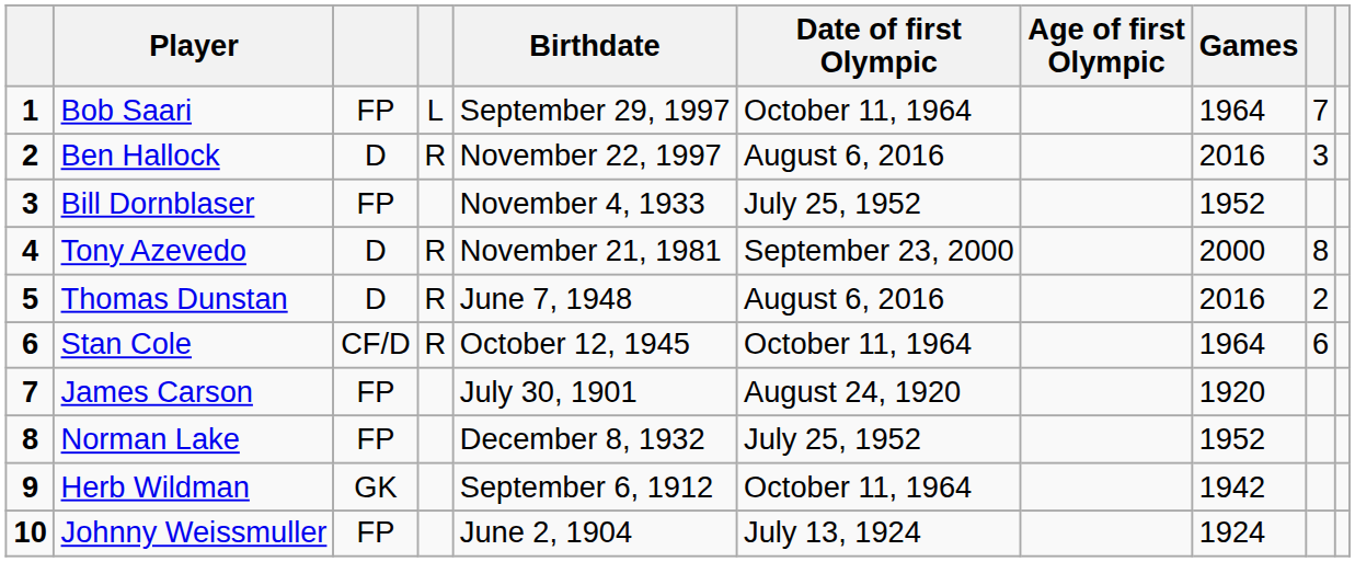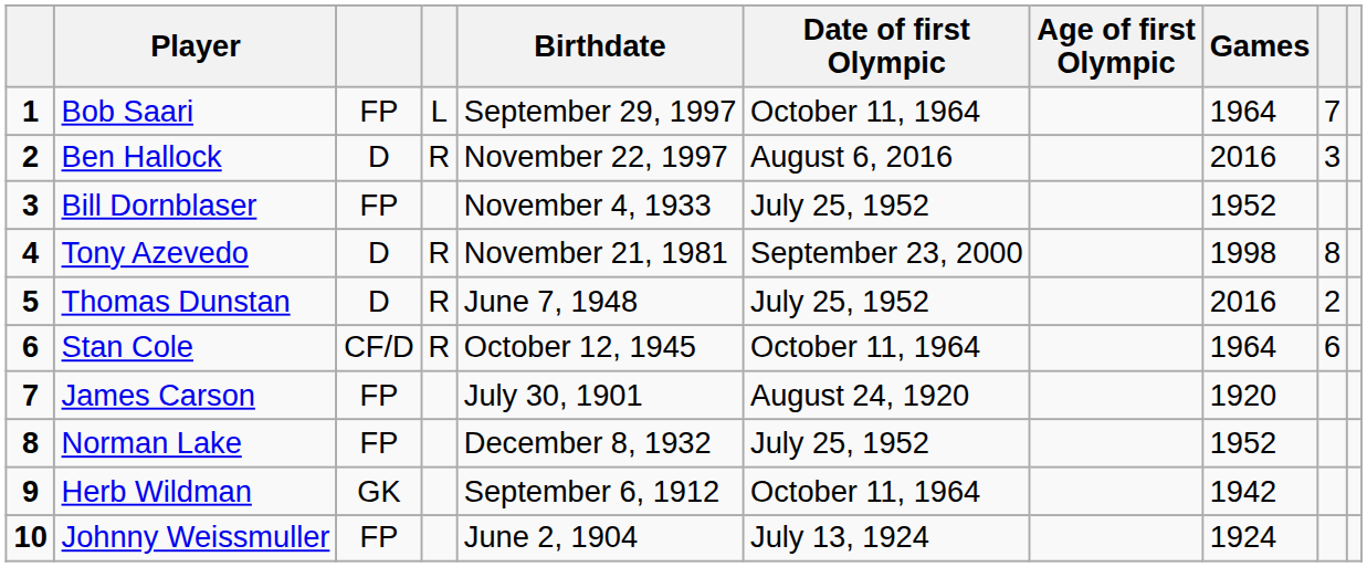 <table class="wikitable sortable" style="text-align: left; font-size: 90%; margin-left: 1em;">
 <tr>
 <th></th>
 <th>Player</th>
 <th></th>
 <th></th>
 <th>Birthdate</th>
 <th>Date of first<br>Olympic </th>
 <th>Age of first<br>Olympic </th>
 <th>Games</th>
 <th></th>
 <th></th>
 </tr>
 <tr>
 <td style="text-align: center;"><strong>1</strong></td>
 <td data-sort-value="Saari, Bob"><a href='#'>Bob Saari</a></td>
 <td style="text-align: center;">FP</td>
 <td style="text-align: center;">L</td>
 <td>September 29, 1997</td>
 <td>October 11, 1964</td>
 <td><strong></strong></td>
 <td>1964</td>
 <td style="text-align: center;">7</td>
 <td></td>
 </tr>
 <tr>
 <td style="text-align: center;"><strong>2</strong></td>
 <td data-sort-value="Hallock, Ben"><a href='#'>Ben Hallock</a></td>
 <td style="text-align: center;">D</td>
 <td style="text-align: center;">R</td>
 <td>November 22, 1997</td>
 <td>August 6, 2016</td>
 <td><strong></strong></td>
 <td>2016</td>
 <td style="text-align: center;">3</td>
 <td></td>
 </tr>
 <tr>
 <td style="text-align: center;"><strong>3</strong></td>
 <td data-sort-value="Dornblaser, Bill"><a href='#'>Bill Dornblaser</a></td>
 <td style="text-align: center;">FP</td>
 <td style="text-align: center;"></td>
 <td>November 4, 1933</td>
 <td>July 25, 1952</td>
 <td><strong></strong></td>
 <td>1952</td>
 <td style="text-align: center;"></td>
 <td></td>
 </tr>
 <tr>
 <td style="text-align: center;"><strong>4</strong></td>
 <td data-sort-value="Azevedo, Tony"><a href='#'>Tony Azevedo</a></td>
 <td style="text-align: center;">D</td>
 <td style="text-align: center;">R</td>
 <td>November 21, 1981</td>
 <td>September 23, 2000</td>
 <td><strong></strong></td>
-<td>2000</td>
+<td>1998</td>
 <td style="text-align: center;">8</td>
 <td></td>
 </tr>
 <tr>
 <td style="text-align: center;"><strong>5</strong></td>
 <td data-sort-value="Dunstan, Thomas"><a href='#'>Thomas Dunstan</a></td>
 <td style="text-align: center;">D</td>
 <td style="text-align: center;">R</td>
 <td>June 7, 1948</td>
-<td>August 6, 2016</td>
+<td>July 25, 1952</td>
 <td><strong></strong></td>
 <td>2016</td>
 <td style="text-align: center;">2</td>
 <td></td>
 </tr>
 <tr>
 <td style="text-align: center;"><strong>6</strong></td>
 <td data-sort-value="Cole, Stan"><a href='#'>Stan Cole</a></td>
 <td style="text-align: center;">CF/D</td>
 <td style="text-align: center;">R</td>
 <td>October 12, 1945</td>
 <td>October 11, 1964</td>
 <td><strong></strong></td>
 <td>1964</td>
 <td style="text-align: center;">6</td>
 <td></td>
 </tr>
 <tr>
 <td style="text-align: center;"><strong>7</strong></td>
 <td data-sort-value="Carson, James"><a href='#'>James Carson</a></td>
 <td style="text-align: center;">FP</td>
 <td style="text-align: center;"></td>
 <td>July 30, 1901</td>
 <td>August 24, 1920</td>
 <td><strong></strong></td>
 <td>1920</td>
 <td style="text-align: center;"></td>
 <td></td>
 </tr>
 <tr>
 <td style="text-align: center;"><strong>8</strong></td>
 <td data-sort-value="Lake, Norman"><a href='#'>Norman Lake</a></td>
 <td style="text-align: center;">FP</td>
 <td style="text-align: center;"></td>
 <td>December 8, 1932</td>
 <td>July 25, 1952</td>
 <td><strong></strong></td>
 <td>1952</td>
 <td style="text-align: center;"></td>
 <td></td>
 </tr>
 <tr>
 <td style="text-align: center;"><strong>9</strong></td>
 <td data-sort-value="Wildman, Herb"><a href='#'>Herb Wildman</a></td>
 <td style="text-align: center;">GK</td>
 <td style="text-align: center;"></td>
 <td>September 6, 1912</td>
 <td>October 11, 1964</td>
 <td><strong></strong></td>
 <td>1942 </td>
 <td style="text-align: center;"></td>
 <td></td>
 </tr>
 <tr>
 <td style="text-align: center;"><strong>10</strong></td>
 <td data-sort-value="Weissmuller, Johnny"><a href='#'>Johnny Weissmuller</a></td>
 <td style="text-align: center;">FP</td>
 <td style="text-align: center;"></td>
 <td>June 2, 1904</td>
 <td>July 13, 1924</td>
 <td><strong></strong></td>
 <td>1924 </td>
 <td style="text-align: center;"></td>
 <td></td>
 </tr>
 </table>
